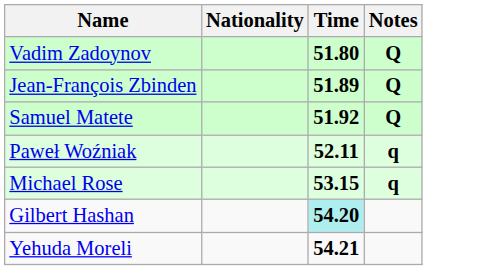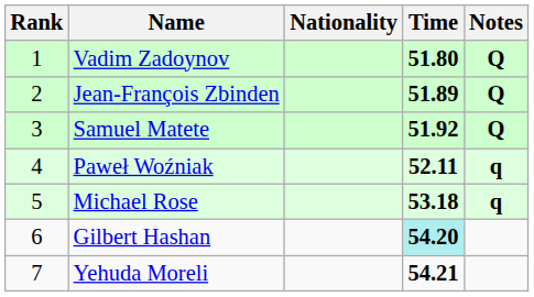 <table class="wikitable sortable" style="text-align:center">
 <tr>
+<th>Rank</th>
 <th>Name</th>
 <th>Nationality</th>
 <th>Time</th>
 <th>Notes</th>
 </tr>
 <tr bgcolor=ccffcc>
+<td>1</td>
 <td align=left><a href='#'>Vadim Zadoynov</a></td>
 <td align=left></td>
 <td><strong>51.80</strong></td>
 <td><strong>Q</strong></td>
 </tr>
 <tr bgcolor=ccffcc>
+<td>2</td>
 <td align=left><a href='#'>Jean-François Zbinden</a></td>
 <td align=left></td>
 <td><strong>51.89</strong></td>
 <td><strong>Q</strong></td>
 </tr>
 <tr bgcolor=ccffcc>
+<td>3</td>
 <td align=left><a href='#'>Samuel Matete</a></td>
 <td align=left></td>
 <td><strong>51.92</strong></td>
 <td><strong>Q</strong></td>
 </tr>
 <tr bgcolor=ddffdd>
+<td>4</td>
 <td align=left><a href='#'>Paweł Woźniak</a></td>
 <td align=left></td>
 <td><strong>52.11</strong></td>
 <td><strong>q</strong></td>
 </tr>
 <tr bgcolor=ddffdd>
+<td>5</td>
 <td align=left><a href='#'>Michael Rose</a></td>
 <td align=left></td>
-<td><strong>53.15</strong></td>
+<td><strong>53.18</strong></td>
 <td><strong>q</strong></td>
 </tr>
 <tr>
+<td>6</td>
 <td align=left><a href='#'>Gilbert Hashan</a></td>
 <td align=left></td>
 <td style="background: paleturquoise;"><strong>54.20</strong></td>
 <td></td>
 </tr>
 <tr>
+<td>7</td>
 <td align=left><a href='#'>Yehuda Moreli</a></td>
 <td align=left></td>
 <td><strong>54.21</strong></td>
 <td></td>
 </tr>
 </table>
